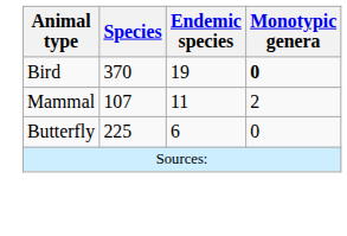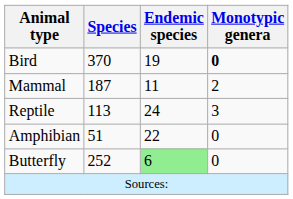 <table class="wikitable" style="float: right;" border="1">
 <tr>
 <th>Animal<br>type</th>
 <th><a href='#'>Species</a></th>
 <th><a href='#'>Endemic</a><br>species</th>
 <th><a href='#'>Monotypic</a><br>genera</th>
 </tr>
 <tr>
 <td>Bird</td>
 <td>370</td>
 <td>19</td>
 <td><strong>0</strong></td>
 </tr>
 <tr>
 <td>Mammal</td>
-<td>107</td>
+<td>187</td>
 <td>11</td>
 <td>2</td>
 </tr>
 <tr>
+<td>Reptile</td>
+<td>113</td>
+<td>24</td>
+<td>3</td>
+</tr>
+<tr>
+<td>Amphibian</td>
+<td>51</td>
+<td>22</td>
+<td>0</td>
+</tr>
+<tr>
 <td>Butterfly</td>
-<td>225</td>
-<td>6</td>
+<td>252</td>
+<td style="background: lightgreen;">6</td>
 <td>0</td>
 </tr>
 <tr>
 <td colspan="4" style="font-size:80%; background:#cef; text-align:center;">Sources:</td>
 </tr>
 </table>
